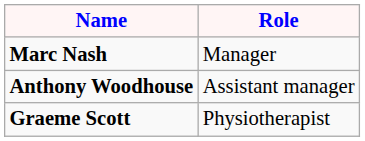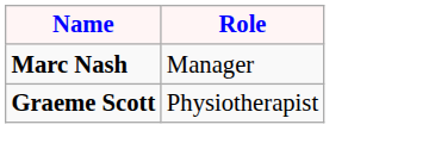 <table class="wikitable">
 <tr>
 <th style="background:#FFF5F5; color:blue;" scope="col";>Name</th>
 <th style="background:#FFF5F5; color:blue;" scope="col";>Role</th>
 </tr>
 <tr>
 <td> <strong> Marc Nash</strong></td>
 <td>Manager</td>
 </tr>
 <tr>
-<td> <strong> Anthony Woodhouse</strong></td>
-<td>Assistant manager</td>
-</tr>
-<tr>
 <td> <strong> Graeme Scott</strong></td>
 <td>Physiotherapist</td>
 </tr>
 </table>
